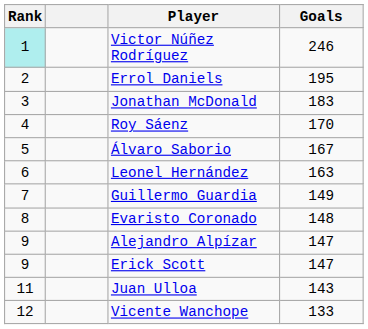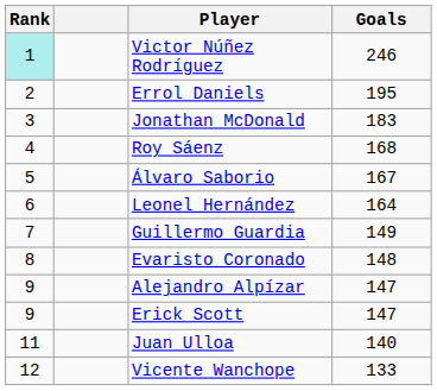 <table class="wikitable sortable" style="text-align: center">
 <tr>
 <th>Rank</th>
 <th width=50></th>
 <th width=150>Player</th>
 <th width=70>Goals</th>
 </tr>
 <tr>
 <td style="background: paleturquoise;">1</td>
 <td></td>
 <td align=left><a href='#'>Victor Núñez Rodríguez</a></td>
 <td>246</td>
 </tr>
 <tr>
 <td>2</td>
 <td></td>
 <td align=left><a href='#'>Errol Daniels</a></td>
 <td>195</td>
 </tr>
 <tr>
 <td>3</td>
 <td></td>
 <td align=left><a href='#'>Jonathan McDonald</a></td>
 <td>183</td>
 </tr>
 <tr>
 <td>4</td>
 <td></td>
 <td align=left><a href='#'>Roy Sáenz</a></td>
-<td>170</td>
+<td>168</td>
 </tr>
 <tr>
 <td>5</td>
 <td></td>
 <td align="left"><a href='#'>Álvaro Saborio</a></td>
 <td>167</td>
 </tr>
 <tr>
 <td>6</td>
 <td></td>
 <td align="left"><a href='#'>Leonel Hernández</a></td>
-<td>163</td>
+<td>164</td>
 </tr>
 <tr>
 <td>7</td>
 <td></td>
 <td align="left"><a href='#'>Guillermo Guardia</a></td>
 <td>149</td>
 </tr>
 <tr>
 <td>8</td>
 <td></td>
 <td align="left"><a href='#'>Evaristo Coronado</a></td>
 <td>148</td>
 </tr>
 <tr>
 <td>9</td>
 <td></td>
 <td align="left"><a href='#'>Alejandro Alpízar</a></td>
 <td>147</td>
 </tr>
 <tr>
 <td>9</td>
 <td></td>
 <td align="left"><a href='#'>Erick Scott</a></td>
 <td>147</td>
 </tr>
 <tr>
 <td>11</td>
 <td></td>
 <td align="left"><a href='#'>Juan Ulloa</a></td>
-<td>143</td>
+<td>140</td>
 </tr>
 <tr>
 <td>12</td>
 <td></td>
 <td align="left"><a href='#'>Vicente Wanchope</a></td>
 <td>133</td>
 </tr>
 </table>
